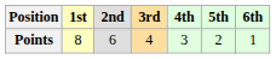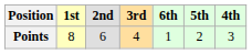 <table class="wikitable" style="font-size:85%; text-align:center">
 <tr>
 <th>Position</th>
 <td style="background:#ffffbf;"> <strong>1st</strong> </td>
 <td style="background:#dfdfdf;"> <strong>2nd</strong> </td>
 <td style="background:#ffdf9f;"> <strong>3rd</strong> </td>
+<td style="background:#dfffdf;"> <strong>6th</strong> </td>
+<td style="background:#dfffdf;"> <strong>5th</strong> </td>
 <td style="background:#dfffdf;"> <strong>4th</strong> </td>
-<td style="background:#dfffdf;"> <strong>5th</strong> </td>
-<td style="background:#dfffdf;"> <strong>6th</strong> </td>
 </tr>
 <tr>
 <th>Points</th>
 <td style="background:#ffffbf;">8</td>
 <td style="background:#dfdfdf;">6</td>
 <td style="background:#ffdf9f;">4</td>
+<td style="background:#dfffdf;">1</td>
+<td style="background:#dfffdf;">2</td>
 <td style="background:#dfffdf;">3</td>
-<td style="background:#dfffdf;">2</td>
-<td style="background:#dfffdf;">1</td>
 </tr>
 </table>
